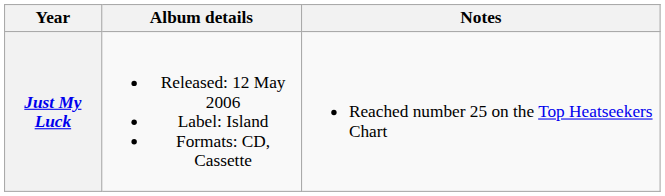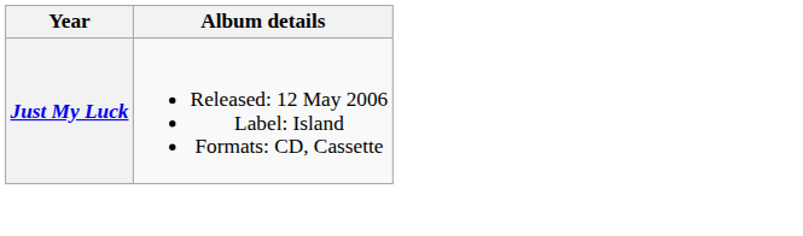 <table class="wikitable plainrowheaders" style="text-align:center;">
 <tr>
 <th scope="col">Year</th>
 <th scope="col">Album details</th>
-<th scope="col">Notes</th>
 </tr>
 <tr>
 <th scope="row"><em><a href='#'>Just My Luck</a></em></th>
 <td><br><ul><li>Released: 12 May 2006</li><li>Label: Island</li><li>Formats: CD, Cassette</li></ul></td>
-<td align="left"><br><ul><li>Reached number 25 on the <a href='#'>Top Heatseekers</a> Chart</li></ul></td>
 </tr>
 </table>
